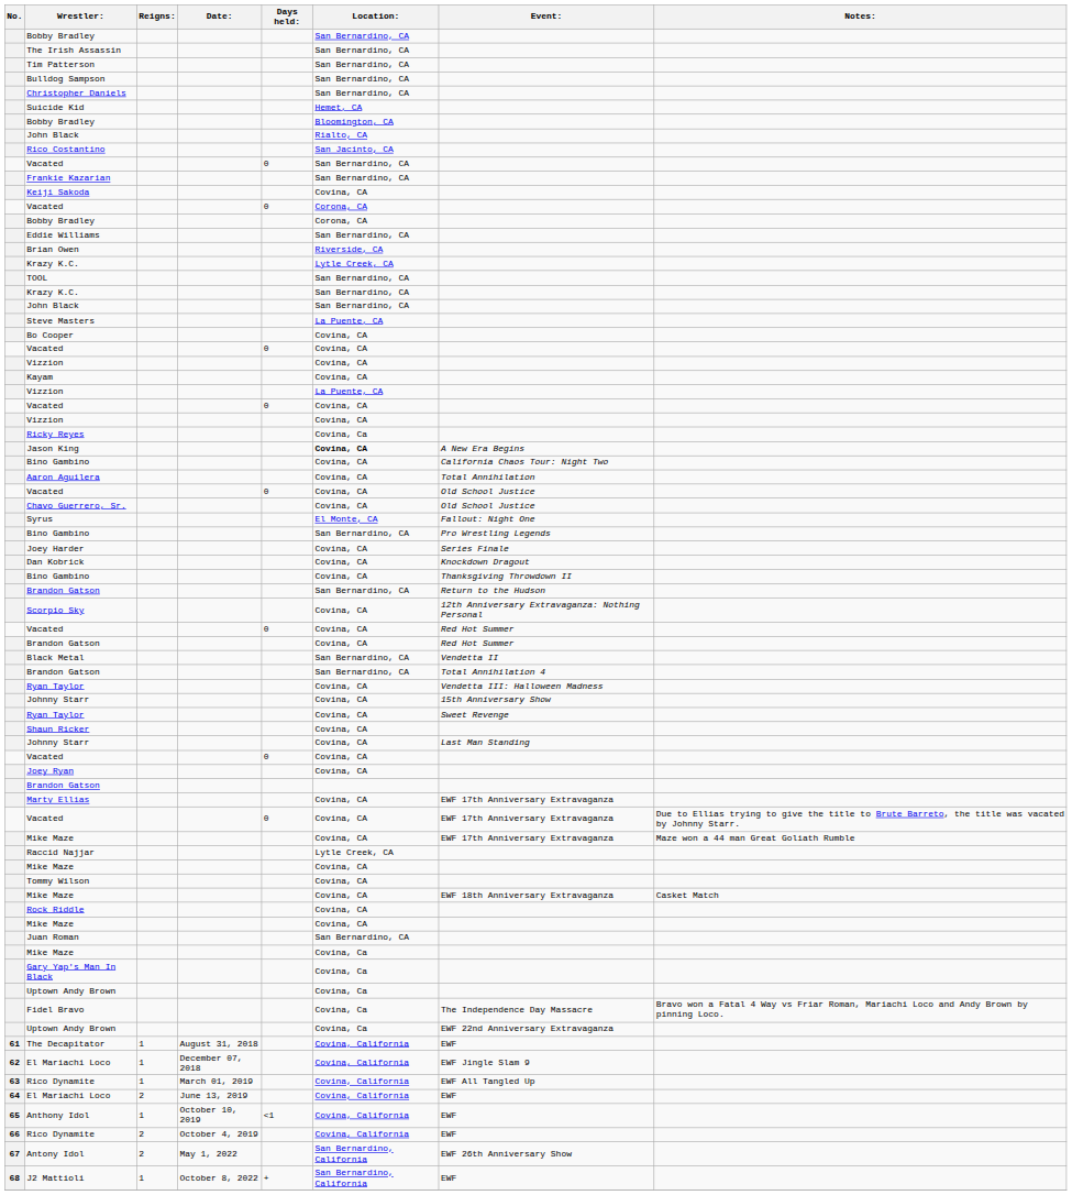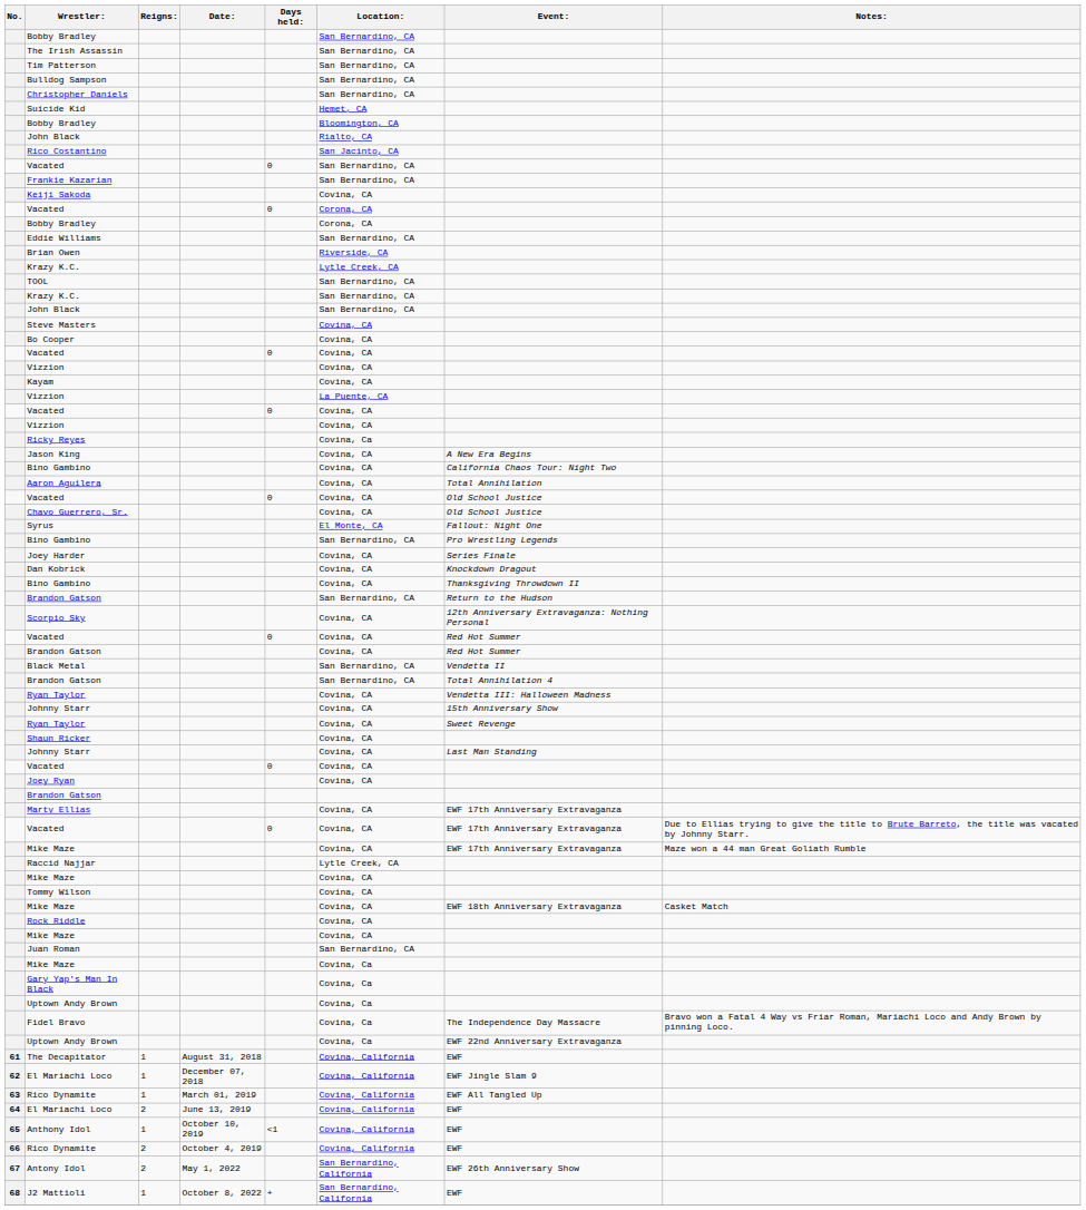 <table class="wikitable sortable" width=100%>
 <tr>
 <th>No.</th>
 <th>Wrestler:</th>
 <th>Reigns:</th>
 <th>Date:</th>
 <th>Days held:</th>
 <th>Location:</th>
 <th>Event:</th>
 <th>Notes:</th>
 </tr>
 <tr>
 <th></th>
 <td>Bobby Bradley</td>
 <td></td>
 <td></td>
 <td></td>
 <td><a href='#'>San Bernardino, CA</a></td>
 <td></td>
 <td></td>
 </tr>
 <tr>
 <th></th>
 <td>The Irish Assassin</td>
 <td></td>
 <td></td>
 <td></td>
 <td>San Bernardino, CA</td>
 <td></td>
 <td></td>
 </tr>
 <tr>
 <th></th>
 <td>Tim Patterson</td>
 <td></td>
 <td></td>
 <td></td>
 <td>San Bernardino, CA</td>
 <td></td>
 <td></td>
 </tr>
 <tr>
 <th></th>
 <td>Bulldog Sampson</td>
 <td></td>
 <td></td>
 <td></td>
 <td>San Bernardino, CA</td>
 <td></td>
 <td></td>
 </tr>
 <tr>
 <th></th>
 <td><a href='#'>Christopher Daniels</a></td>
 <td></td>
 <td></td>
 <td></td>
 <td>San Bernardino, CA</td>
 <td></td>
 <td></td>
 </tr>
 <tr>
 <th></th>
 <td>Suicide Kid</td>
 <td></td>
 <td></td>
 <td></td>
 <td><a href='#'>Hemet, CA</a></td>
 <td></td>
 <td></td>
 </tr>
 <tr>
 <th></th>
 <td>Bobby Bradley</td>
 <td></td>
 <td></td>
 <td></td>
 <td><a href='#'>Bloomington, CA</a></td>
 <td></td>
 <td></td>
 </tr>
 <tr>
 <th></th>
 <td>John Black</td>
 <td></td>
 <td></td>
 <td></td>
 <td><a href='#'>Rialto, CA</a></td>
 <td></td>
 <td></td>
 </tr>
 <tr>
 <th></th>
 <td><a href='#'>Rico Costantino</a></td>
 <td></td>
 <td></td>
 <td></td>
 <td><a href='#'>San Jacinto, CA</a></td>
 <td></td>
 <td></td>
 </tr>
 <tr>
 <td></td>
 <td>Vacated</td>
 <td></td>
 <td></td>
 <td>0</td>
 <td>San Bernardino, CA</td>
 <td></td>
 <td></td>
 </tr>
 <tr>
 <th></th>
 <td><a href='#'>Frankie Kazarian</a></td>
 <td></td>
 <td></td>
 <td></td>
 <td>San Bernardino, CA</td>
 <td></td>
 <td></td>
 </tr>
 <tr>
 <th></th>
 <td><a href='#'>Keiji Sakoda</a></td>
 <td></td>
 <td></td>
 <td></td>
 <td>Covina, CA</td>
 <td></td>
 <td></td>
 </tr>
 <tr>
 <td></td>
 <td>Vacated</td>
 <td></td>
 <td></td>
 <td>0</td>
 <td><a href='#'>Corona, CA</a></td>
 <td></td>
 <td></td>
 </tr>
 <tr>
 <th></th>
 <td>Bobby Bradley</td>
 <td></td>
 <td></td>
 <td></td>
 <td>Corona, CA</td>
 <td></td>
 <td></td>
 </tr>
 <tr>
 <th></th>
 <td>Eddie Williams</td>
 <td></td>
 <td></td>
 <td></td>
 <td>San Bernardino, CA</td>
 <td></td>
 <td></td>
 </tr>
 <tr>
 <th></th>
 <td>Brian Owen</td>
 <td></td>
 <td></td>
 <td></td>
 <td><a href='#'>Riverside, CA</a></td>
 <td></td>
 <td></td>
 </tr>
 <tr>
 <th></th>
 <td>Krazy K.C.</td>
 <td></td>
 <td></td>
 <td></td>
 <td><a href='#'>Lytle Creek, CA</a></td>
 <td></td>
 <td></td>
 </tr>
 <tr>
 <th></th>
 <td>TOOL</td>
 <td></td>
 <td></td>
 <td></td>
 <td>San Bernardino, CA</td>
 <td></td>
 <td></td>
 </tr>
 <tr>
 <th></th>
 <td>Krazy K.C.</td>
 <td></td>
 <td></td>
 <td></td>
 <td>San Bernardino, CA</td>
 <td></td>
 <td></td>
 </tr>
 <tr>
 <th></th>
 <td>John Black</td>
 <td></td>
 <td></td>
 <td></td>
 <td>San Bernardino, CA</td>
 <td></td>
 <td></td>
 </tr>
 <tr>
 <th></th>
 <td>Steve Masters</td>
 <td></td>
 <td></td>
 <td></td>
-<td><a href='#'>La Puente, CA</a></td>
+<td><a href='#'>Covina, CA</a></td>
 <td></td>
 <td></td>
 </tr>
 <tr>
 <th></th>
 <td>Bo Cooper</td>
 <td></td>
 <td></td>
 <td></td>
 <td>Covina, CA</td>
 <td></td>
 <td></td>
 </tr>
 <tr>
 <td></td>
 <td>Vacated</td>
 <td></td>
 <td></td>
 <td>0</td>
 <td>Covina, CA</td>
 <td></td>
 <td></td>
 </tr>
 <tr>
 <th></th>
 <td>Vizzion</td>
 <td></td>
 <td></td>
 <td></td>
 <td>Covina, CA</td>
 <td></td>
 <td></td>
 </tr>
 <tr>
 <th></th>
 <td>Kayam</td>
 <td></td>
 <td></td>
 <td></td>
 <td>Covina, CA</td>
 <td></td>
 <td></td>
 </tr>
 <tr>
 <th></th>
 <td>Vizzion</td>
 <td></td>
 <td></td>
 <td></td>
 <td><a href='#'>La Puente, CA</a></td>
 <td></td>
 <td></td>
 </tr>
 <tr>
 <td></td>
 <td>Vacated</td>
 <td></td>
 <td></td>
 <td>0</td>
 <td>Covina, CA</td>
 <td></td>
 <td></td>
 </tr>
 <tr>
 <th></th>
 <td>Vizzion</td>
 <td></td>
 <td></td>
 <td></td>
 <td>Covina, CA</td>
 <td></td>
 <td></td>
 </tr>
 <tr>
 <th></th>
 <td><a href='#'>Ricky Reyes</a></td>
 <td></td>
 <td></td>
 <td></td>
 <td>Covina, Ca</td>
 <td></td>
 <td></td>
 </tr>
 <tr>
 <th></th>
 <td>Jason King</td>
 <td></td>
 <td></td>
 <td></td>
-<td><strong>Covina, CA</strong></td>
+<td>Covina, CA</td>
 <td><em>A New Era Begins</em></td>
 <td></td>
 </tr>
 <tr>
 <th></th>
 <td>Bino Gambino</td>
 <td></td>
 <td></td>
 <td></td>
 <td>Covina, CA</td>
 <td><em>California Chaos Tour: Night Two</em></td>
 <td></td>
 </tr>
 <tr>
 <th></th>
 <td><a href='#'>Aaron Aguilera</a></td>
 <td></td>
 <td></td>
 <td></td>
 <td>Covina, CA</td>
 <td><em>Total Annihilation</em></td>
 <td></td>
 </tr>
 <tr>
 <td></td>
 <td>Vacated</td>
 <td></td>
 <td></td>
 <td>0</td>
 <td>Covina, CA</td>
 <td><em>Old School Justice</em></td>
 <td></td>
 </tr>
 <tr>
 <th></th>
 <td><a href='#'>Chavo Guerrero, Sr.</a></td>
 <td></td>
 <td></td>
 <td></td>
 <td>Covina, CA</td>
 <td><em>Old School Justice</em></td>
 <td></td>
 </tr>
 <tr>
 <th></th>
 <td>Syrus</td>
 <td></td>
 <td></td>
 <td></td>
 <td><a href='#'>El Monte, CA</a></td>
 <td><em>Fallout: Night One</em></td>
 <td></td>
 </tr>
 <tr>
 <th></th>
 <td>Bino Gambino</td>
 <td></td>
 <td></td>
 <td></td>
 <td>San Bernardino, CA</td>
 <td><em>Pro Wrestling Legends</em></td>
 <td></td>
 </tr>
 <tr>
 <th></th>
 <td>Joey Harder</td>
 <td></td>
 <td></td>
 <td></td>
 <td>Covina, CA</td>
 <td><em>Series Finale</em></td>
 <td></td>
 </tr>
 <tr>
 <th></th>
 <td>Dan Kobrick</td>
 <td></td>
 <td></td>
 <td></td>
 <td>Covina, CA</td>
 <td><em>Knockdown Dragout</em></td>
 <td></td>
 </tr>
 <tr>
 <th></th>
 <td>Bino Gambino</td>
 <td></td>
 <td></td>
 <td></td>
 <td>Covina, CA</td>
 <td><em>Thanksgiving Throwdown II</em></td>
 <td></td>
 </tr>
 <tr>
 <th></th>
 <td><a href='#'>Brandon Gatson</a></td>
 <td></td>
 <td></td>
 <td></td>
 <td>San Bernardino, CA</td>
 <td><em>Return to the Hudson</em></td>
 <td></td>
 </tr>
 <tr>
 <th></th>
 <td><a href='#'>Scorpio Sky</a></td>
 <td></td>
 <td></td>
 <td></td>
 <td>Covina, CA</td>
 <td><em>12th Anniversary Extravaganza: Nothing Personal</em></td>
 <td></td>
 </tr>
 <tr>
 <td></td>
 <td>Vacated</td>
 <td></td>
 <td></td>
 <td>0</td>
 <td>Covina, CA</td>
 <td><em>Red Hot Summer</em></td>
 <td></td>
 </tr>
 <tr>
 <th></th>
 <td>Brandon Gatson</td>
 <td></td>
 <td></td>
 <td></td>
 <td>Covina, CA</td>
 <td><em>Red Hot Summer</em></td>
 <td></td>
 </tr>
 <tr>
 <th></th>
 <td>Black Metal</td>
 <td></td>
 <td></td>
 <td></td>
 <td>San Bernardino, CA</td>
 <td><em>Vendetta II</em></td>
 <td></td>
 </tr>
 <tr>
 <th></th>
 <td>Brandon Gatson</td>
 <td></td>
 <td></td>
 <td></td>
 <td>San Bernardino, CA</td>
 <td><em>Total Annihilation 4</em></td>
 <td></td>
 </tr>
 <tr>
 <th></th>
 <td><a href='#'>Ryan Taylor</a></td>
 <td></td>
 <td></td>
 <td></td>
 <td>Covina, CA</td>
 <td><em>Vendetta III: Halloween Madness</em></td>
 <td></td>
 </tr>
 <tr>
 <th></th>
 <td>Johnny Starr</td>
 <td></td>
 <td></td>
 <td></td>
 <td>Covina, CA</td>
 <td><em>15th Anniversary Show</em></td>
 <td></td>
 </tr>
 <tr>
 <th></th>
 <td><a href='#'>Ryan Taylor</a></td>
 <td></td>
 <td></td>
 <td></td>
 <td>Covina, CA</td>
 <td><em>Sweet Revenge</em></td>
 <td></td>
 </tr>
 <tr>
 <th></th>
 <td><a href='#'>Shaun Ricker</a></td>
 <td></td>
 <td></td>
 <td></td>
 <td>Covina, CA</td>
 <td></td>
 <td></td>
 </tr>
 <tr>
 <th></th>
 <td>Johnny Starr</td>
 <td></td>
 <td></td>
 <td></td>
 <td>Covina, CA</td>
 <td><em>Last Man Standing</em></td>
 <td></td>
 </tr>
 <tr>
 <td></td>
 <td>Vacated</td>
 <td></td>
 <td></td>
 <td>0</td>
 <td>Covina, CA</td>
 <td></td>
 <td></td>
 </tr>
 <tr>
 <th></th>
 <td><a href='#'>Joey Ryan</a></td>
 <td></td>
 <td></td>
 <td></td>
 <td>Covina, CA</td>
 <td></td>
 <td></td>
 </tr>
 <tr>
 <th></th>
 <td><a href='#'>Brandon Gatson</a></td>
 <td></td>
 <td></td>
 <td></td>
 <td></td>
 <td></td>
 <td></td>
 </tr>
 <tr>
 <th></th>
 <td><a href='#'>Marty Ellias</a></td>
 <td></td>
 <td></td>
 <td></td>
 <td>Covina, CA</td>
 <td>EWF 17th Anniversary Extravaganza</td>
 <td></td>
 </tr>
 <tr>
 <td></td>
 <td>Vacated</td>
 <td></td>
 <td></td>
 <td>0</td>
 <td>Covina, CA</td>
 <td>EWF 17th Anniversary Extravaganza</td>
 <td>Due to Ellias trying to give the title to <a href='#'>Brute Barreto</a>, the title was vacated by Johnny Starr.</td>
 </tr>
 <tr>
 <th></th>
 <td>Mike Maze</td>
 <td></td>
 <td></td>
 <td></td>
 <td>Covina, CA</td>
 <td>EWF 17th Anniversary Extravaganza</td>
 <td>Maze won a 44 man Great Goliath Rumble</td>
 </tr>
 <tr>
 <th></th>
 <td>Raccid Najjar</td>
 <td></td>
 <td></td>
 <td></td>
 <td>Lytle Creek, CA</td>
 <td></td>
 <td></td>
 </tr>
 <tr>
 <th></th>
 <td>Mike Maze</td>
 <td></td>
 <td></td>
 <td></td>
 <td>Covina, CA</td>
 <td></td>
 <td></td>
 </tr>
 <tr>
 <th></th>
 <td>Tommy Wilson</td>
 <td></td>
 <td></td>
 <td></td>
 <td>Covina, CA</td>
 <td></td>
 <td></td>
 </tr>
 <tr>
 <th></th>
 <td>Mike Maze</td>
 <td></td>
 <td></td>
 <td></td>
 <td>Covina, CA</td>
 <td>EWF 18th Anniversary Extravaganza</td>
 <td>Casket Match</td>
 </tr>
 <tr>
 <th></th>
 <td><a href='#'>Rock Riddle</a></td>
 <td></td>
 <td></td>
 <td></td>
 <td>Covina, CA</td>
 <td></td>
 <td></td>
 </tr>
 <tr>
 <th></th>
 <td>Mike Maze</td>
 <td></td>
 <td></td>
 <td></td>
 <td>Covina, CA</td>
 <td></td>
 <td></td>
 </tr>
 <tr>
 <th></th>
 <td>Juan Roman</td>
 <td></td>
 <td></td>
 <td></td>
 <td>San Bernardino, CA</td>
 <td></td>
 <td></td>
 </tr>
 <tr>
 <th></th>
 <td>Mike Maze</td>
 <td></td>
 <td></td>
 <td></td>
 <td>Covina, Ca</td>
 <td></td>
 <td></td>
 </tr>
 <tr>
 <th></th>
 <td><a href='#'>Gary Yap's Man In Black</a></td>
 <td></td>
 <td></td>
 <td></td>
 <td>Covina, Ca</td>
 <td></td>
 <td></td>
 </tr>
 <tr>
 <th></th>
 <td>Uptown Andy Brown</td>
 <td></td>
 <td></td>
 <td></td>
 <td>Covina, Ca</td>
 <td></td>
 <td></td>
 </tr>
 <tr>
 <th></th>
 <td>Fidel Bravo</td>
 <td></td>
 <td></td>
 <td></td>
 <td>Covina, Ca</td>
 <td>The Independence Day Massacre</td>
 <td>Bravo won a Fatal 4 Way vs Friar Roman, Mariachi Loco and Andy Brown by pinning Loco.</td>
 </tr>
 <tr>
 <th></th>
 <td>Uptown Andy Brown</td>
 <td></td>
 <td></td>
 <td></td>
 <td>Covina, Ca</td>
 <td>EWF 22nd Anniversary Extravaganza</td>
 <td></td>
 </tr>
 <tr>
 <th>61</th>
 <td>The Decapitator</td>
 <td>1</td>
 <td>August 31, 2018</td>
 <td></td>
 <td><a href='#'>Covina, California</a></td>
 <td>EWF</td>
 <td></td>
 </tr>
 <tr>
 <th>62</th>
 <td>El Mariachi Loco</td>
 <td>1</td>
 <td>December 07, 2018</td>
 <td></td>
 <td><a href='#'>Covina, California</a></td>
 <td>EWF Jingle Slam 9</td>
 <td></td>
 </tr>
 <tr>
 <th>63</th>
 <td>Rico Dynamite</td>
 <td>1</td>
 <td>March 01, 2019</td>
 <td></td>
 <td><a href='#'>Covina, California</a></td>
 <td>EWF All Tangled Up</td>
 <td></td>
 </tr>
 <tr>
 <th>64</th>
 <td>El Mariachi Loco</td>
 <td>2</td>
 <td>June 13, 2019</td>
 <td></td>
 <td><a href='#'>Covina, California</a></td>
 <td>EWF</td>
 <td></td>
 </tr>
 <tr>
 <th>65</th>
 <td>Anthony Idol</td>
 <td>1</td>
 <td>October 10, 2019</td>
 <td><1</td>
 <td><a href='#'>Covina, California</a></td>
 <td>EWF</td>
 <td></td>
 </tr>
 <tr>
 <th>66</th>
 <td>Rico Dynamite</td>
 <td>2</td>
 <td>October 4, 2019</td>
 <td></td>
 <td><a href='#'>Covina, California</a></td>
 <td>EWF</td>
 <td></td>
 </tr>
 <tr>
 <th>67</th>
 <td>Antony Idol</td>
 <td>2</td>
 <td>May 1, 2022</td>
 <td></td>
 <td><a href='#'>San Bernardino, California</a></td>
 <td>EWF 26th Anniversary Show</td>
 <td></td>
 </tr>
 <tr>
 <th>68</th>
 <td>J2 Mattioli</td>
 <td>1</td>
 <td>October 8, 2022</td>
 <td>+</td>
 <td><a href='#'>San Bernardino, California</a></td>
 <td>EWF</td>
 <td></td>
 </tr>
 <tr>
 </tr>
 </table>
